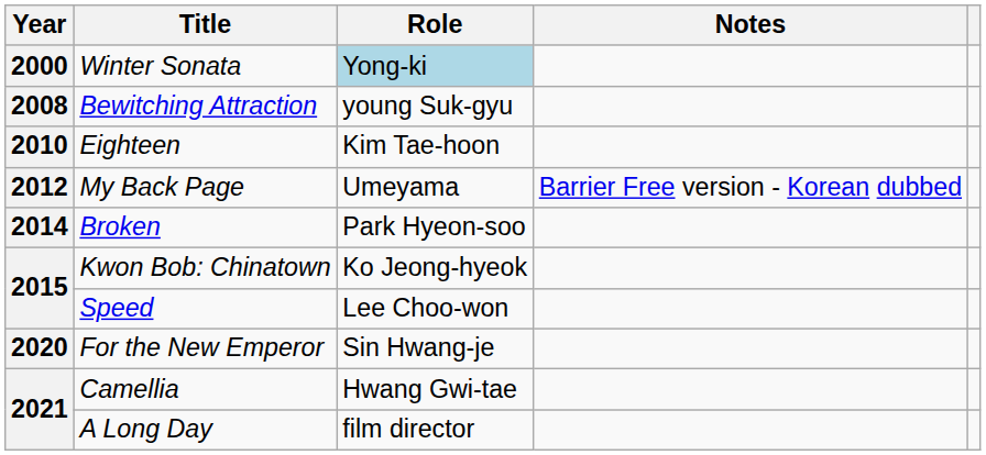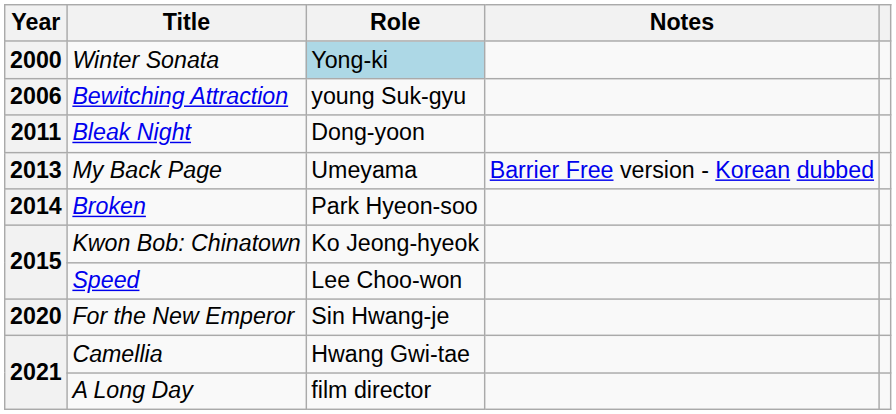 <table class="wikitable plainrowheaders sortable">
 <tr>
 <th scope="col">Year</th>
 <th scope="col">Title</th>
 <th scope="col">Role</th>
 <th scope="col">Notes</th>
 <th scope="col" class="unsortable"></th>
 </tr>
 <tr>
 <th scope="row">2000</th>
 <td><em>Winter Sonata</em></td>
 <td style="background: lightblue;">Yong-ki</td>
 <td></td>
 <td style="text-align:center"></td>
 </tr>
 <tr>
-<th scope="row">2008</th>
+<th scope="row">2006</th>
 <td><em><a href='#'>Bewitching Attraction</a></em></td>
 <td>young Suk-gyu</td>
 <td></td>
 <td style="text-align:center"></td>
 </tr>
 <tr>
-<th scope="row">2010</th>
-<td><em>Eighteen</em></td>
-<td>Kim Tae-hoon</td>
+<th scope="row">2011</th>
+<td><em><a href='#'>Bleak Night</a></em></td>
+<td>Dong-yoon</td>
 <td></td>
 <td style="text-align:center"></td>
 </tr>
 <tr>
-<th scope="row">2012</th>
+<th scope="row">2013</th>
 <td><em>My Back Page</em></td>
 <td>Umeyama</td>
 <td><a href='#'>Barrier Free</a> version - <a href='#'>Korean</a> <a href='#'>dubbed</a></td>
 <td style="text-align:center"></td>
 </tr>
 <tr>
 <th scope="row">2014</th>
 <td><em><a href='#'>Broken</a></em></td>
 <td>Park Hyeon-soo</td>
 <td></td>
 <td style="text-align:center"></td>
 </tr>
 <tr>
 <th scope="row" rowspan="2">2015</th>
 <td><em>Kwon Bob: Chinatown</em></td>
 <td>Ko Jeong-hyeok</td>
 <td></td>
 <td style="text-align:center"></td>
 </tr>
 <tr>
 <td><em><a href='#'>Speed</a></em></td>
 <td>Lee Choo-won</td>
 <td></td>
 <td style="text-align:center"></td>
 </tr>
 <tr>
 <th scope="row">2020</th>
 <td><em>For the New Emperor</em></td>
 <td>Sin Hwang-je</td>
 <td></td>
 <td style="text-align:center"></td>
 </tr>
 <tr>
 <th scope="row" rowspan="2">2021</th>
 <td><em>Camellia</em></td>
 <td>Hwang Gwi-tae</td>
 <td></td>
 <td style="text-align:center"></td>
 </tr>
 <tr>
 <td><em>A Long Day</em></td>
 <td>film director</td>
 <td></td>
 <td style="text-align:center"></td>
 </tr>
 </table>
